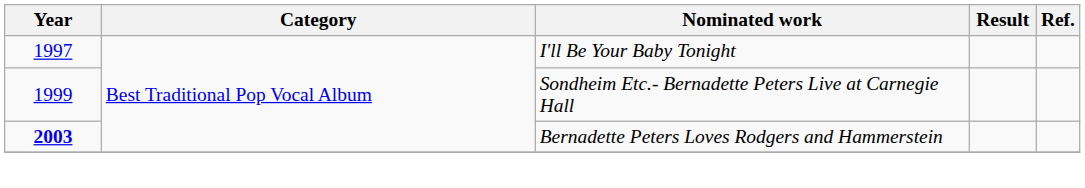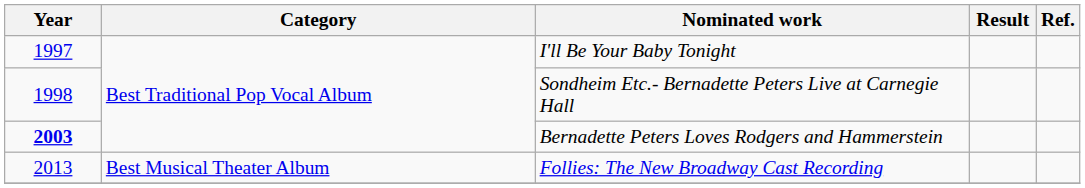 <table class="wikitable unsortable plainrowheaders" Style=font-size:98%>
 <tr>
 <th scope="col" style="width:9%;">Year</th>
 <th scope="col" style="width:20em;">Category</th>
 <th scope="col" style="width:20em;">Nominated work</th>
 <th scope="col" style="width:2em;">Result</th>
 <th scope="col" style="width:4%;" class="unsortable">Ref.</th>
 </tr>
 <tr>
 <td style="text-align:center;"><a href='#'>1997</a></td>
 <td rowspan="3"><a href='#'>Best Traditional Pop Vocal Album</a></td>
 <td><em>I'll Be Your Baby Tonight</em></td>
 <td></td>
 <td></td>
 </tr>
 <tr>
-<td style="text-align:center;"><a href='#'>1999</a></td>
+<td style="text-align:center;"><a href='#'>1998</a></td>
 <td><em>Sondheim Etc.- Bernadette Peters Live at Carnegie Hall</em></td>
 <td></td>
 <td></td>
 </tr>
 <tr>
 <td style="text-align:center;"><strong><a href='#'>2003</a></strong></td>
 <td><em>Bernadette Peters Loves Rodgers and Hammerstein</em></td>
 <td></td>
 <td></td>
 </tr>
 <tr>
+<td style="text-align:center;"><a href='#'>2013</a></td>
+<td><a href='#'>Best Musical Theater Album</a></td>
+<td><a href='#'><em>Follies: The New Broadway Cast Recording</em></a></td>
+<td></td>
+<td></td>
+</tr>
+<tr>
 </tr>
 </table>
